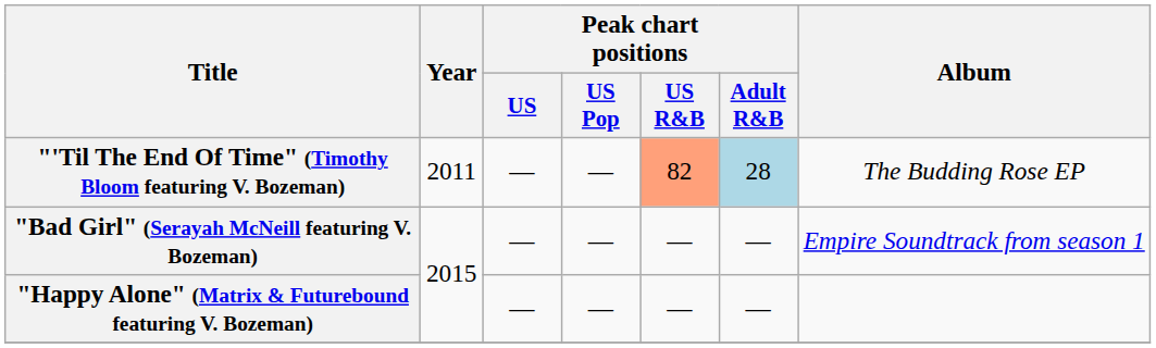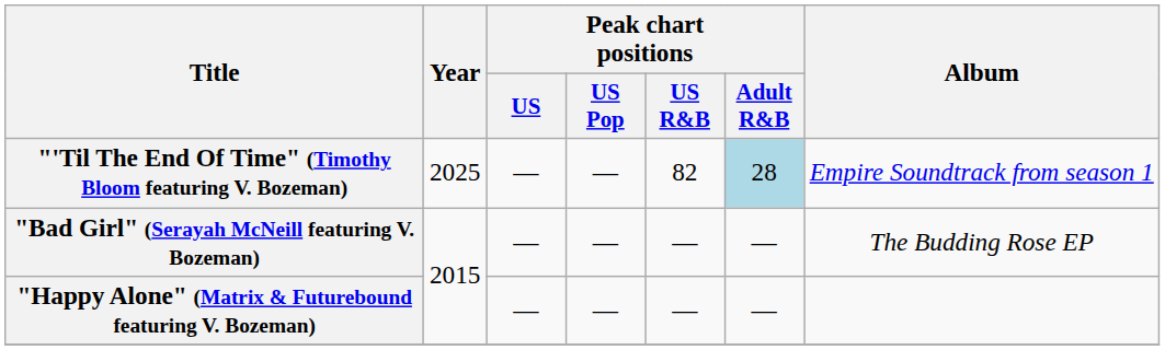 <table class="wikitable plainrowheaders" style="text-align:center;" border="1">
 <tr>
 <th scope="col" rowspan="2" style="width:16em;">Title</th>
 <th scope="col" rowspan="2">Year</th>
 <th scope="col" colspan="4">Peak chart<br>positions</th>
 <th scope="col" rowspan="2">Album</th>
 </tr>
 <tr>
 <th scope="col" style="width:3em;font-size:90%;"><a href='#'>US</a></th>
 <th scope="col" style="width:3em;font-size:90%;"><a href='#'>US<br>Pop</a></th>
 <th scope="col" style="width:3em;font-size:90%;"><a href='#'>US<br>R&B</a></th>
 <th scope="col" style="width:3em;font-size:90%;"><a href='#'>Adult R&B</a><br></th>
 </tr>
 <tr>
 <th scope="row">"'Til The End Of Time" <small>(<a href='#'>Timothy Bloom</a> featuring V. Bozeman)</small></th>
-<td rowspan="1">2011</td>
+<td rowspan="1">2025</td>
 <td>—</td>
 <td>—</td>
-<td style="background: lightsalmon;">82</td>
+<td>82</td>
 <td style="background: lightblue;">28</td>
-<td><em>The Budding Rose EP</em></td>
+<td><em><a href='#'>Empire Soundtrack from season 1</a></em></td>
 </tr>
 <tr>
 <th scope="row">"Bad Girl" <small>(<a href='#'>Serayah McNeill</a> featuring V. Bozeman)</small></th>
 <td rowspan="2">2015</td>
 <td>—</td>
 <td>—</td>
 <td>—</td>
 <td>—</td>
-<td><em><a href='#'>Empire Soundtrack from season 1</a></em></td>
+<td><em>The Budding Rose EP</em></td>
 </tr>
 <tr>
 <th scope="row">"Happy Alone" <small>(<a href='#'>Matrix & Futurebound</a> featuring V. Bozeman)</small></th>
 <td>—</td>
 <td>—</td>
 <td>—</td>
 <td>—</td>
 <td></td>
 </tr>
 <tr>
 </tr>
 </table>
